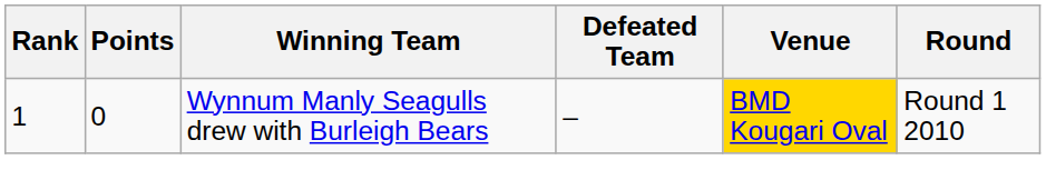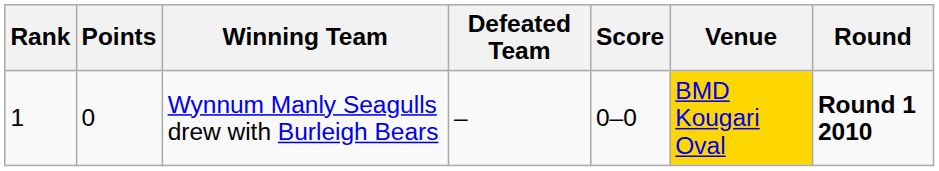 <table class="wikitable">
 <tr>
 <th>Rank</th>
 <th>Points</th>
 <th>Winning Team</th>
 <th>Defeated Team</th>
+<th>Score</th>
 <th>Venue</th>
 <th>Round</th>
 </tr>
 <tr>
 <td>1</td>
 <td>0</td>
 <td> <a href='#'>Wynnum Manly Seagulls</a> drew with  <a href='#'>Burleigh Bears</a></td>
 <td>–</td>
+<td>0–0</td>
 <td style="background: gold;"><a href='#'>BMD Kougari Oval</a></td>
-<td>Round 1 2010</td>
+<td><strong>Round 1 2010</strong></td>
 </tr>
 </table>
